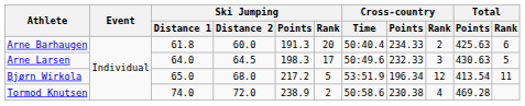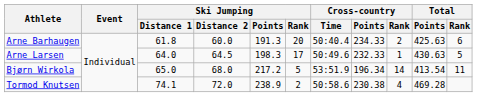 <table class="wikitable" style="font-size:90%">
 <tr>
 <th rowspan="2">Athlete</th>
 <th rowspan="2">Event</th>
 <th colspan="4">Ski Jumping</th>
 <th colspan="3">Cross-country</th>
 <th colspan="2">Total</th>
 </tr>
 <tr>
 <th>Distance 1</th>
 <th>Distance 2</th>
 <th>Points</th>
 <th>Rank</th>
 <th>Time</th>
 <th>Points</th>
 <th>Rank</th>
 <th>Points</th>
 <th>Rank</th>
 </tr>
 <tr>
 <td><a href='#'>Arne Barhaugen</a></td>
 <td rowspan="4">Individual</td>
 <td align="center">61.8</td>
 <td align="center">60.0</td>
 <td align="center">191.3</td>
 <td align="center">20</td>
 <td align="center">50:40.4</td>
 <td align="center">234.33</td>
 <td align="center">2</td>
 <td align="center">425.63</td>
 <td align="center">6</td>
 </tr>
 <tr>
 <td><a href='#'>Arne Larsen</a></td>
 <td align="center">64.0</td>
 <td align="center">64.5</td>
 <td align="center">198.3</td>
 <td align="center">17</td>
 <td align="center">50:49.6</td>
 <td align="center">232.33</td>
-<td align="center">3</td>
+<td align="center">1</td>
 <td align="center">430.63</td>
 <td align="center">5</td>
 </tr>
 <tr>
 <td><a href='#'>Bjørn Wirkola</a></td>
 <td align="center">65.0</td>
 <td align="center">68.0</td>
 <td align="center">217.2</td>
 <td align="center">5</td>
 <td align="center">53:51.9</td>
 <td align="center">196.34</td>
-<td align="center">12</td>
+<td align="center">14</td>
 <td align="center">413.54</td>
 <td align="center">11</td>
 </tr>
 <tr>
 <td><a href='#'>Tormod Knutsen</a></td>
-<td align="center">74.0</td>
+<td align="center">74.1</td>
 <td align="center">72.0</td>
 <td align="center">238.9</td>
 <td align="center">2</td>
 <td align="center">50:58.6</td>
 <td align="center">230.38</td>
 <td align="center">4</td>
 <td align="center">469.28</td>
 <td align="center"></td>
 </tr>
 </table>
